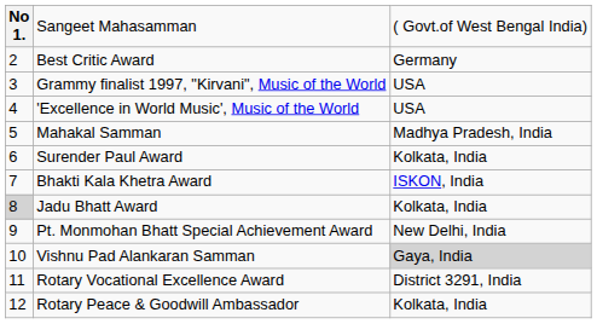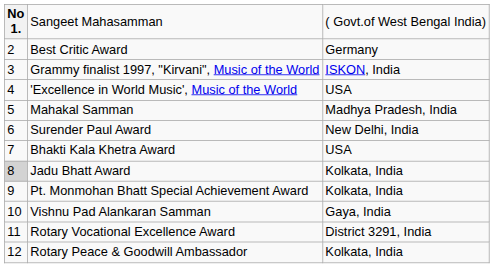 <table class="wikitable">
 <tr>
 <th>No<br>1.</th>
 <td>Sangeet Mahasamman</td>
 <td>( Govt.of West Bengal India)</td>
 </tr>
 <tr>
 <td>2</td>
 <td>Best Critic Award</td>
 <td>Germany</td>
 </tr>
 <tr>
 <td>3</td>
 <td>Grammy finalist 1997, "Kirvani", <a href='#'>Music of the World</a></td>
-<td>USA</td>
+<td><a href='#'>ISKON</a>, India</td>
 </tr>
 <tr>
 <td>4</td>
 <td>'Excellence in World Music', <a href='#'>Music of the World</a></td>
 <td>USA</td>
 </tr>
 <tr>
 <td>5</td>
 <td>Mahakal Samman</td>
 <td>Madhya Pradesh, India</td>
 </tr>
 <tr>
 <td>6</td>
 <td>Surender Paul Award</td>
-<td>Kolkata, India</td>
+<td>New Delhi, India</td>
 </tr>
 <tr>
 <td>7</td>
 <td>Bhakti Kala Khetra Award</td>
-<td><a href='#'>ISKON</a>, India</td>
+<td>USA</td>
 </tr>
 <tr>
 <td style="background: lightgrey;">8</td>
 <td>Jadu Bhatt Award</td>
 <td>Kolkata, India</td>
 </tr>
 <tr>
 <td>9</td>
 <td>Pt. Monmohan Bhatt Special Achievement Award</td>
-<td>New Delhi, India</td>
+<td>Kolkata, India</td>
 </tr>
 <tr>
 <td>10</td>
 <td>Vishnu Pad Alankaran Samman</td>
-<td style="background: lightgrey;">Gaya, India</td>
+<td>Gaya, India</td>
 </tr>
 <tr>
 <td>11</td>
 <td>Rotary Vocational Excellence Award</td>
 <td>District 3291, India</td>
 </tr>
 <tr>
 <td>12</td>
 <td>Rotary Peace & Goodwill Ambassador</td>
 <td>Kolkata, India</td>
 </tr>
 </table>
